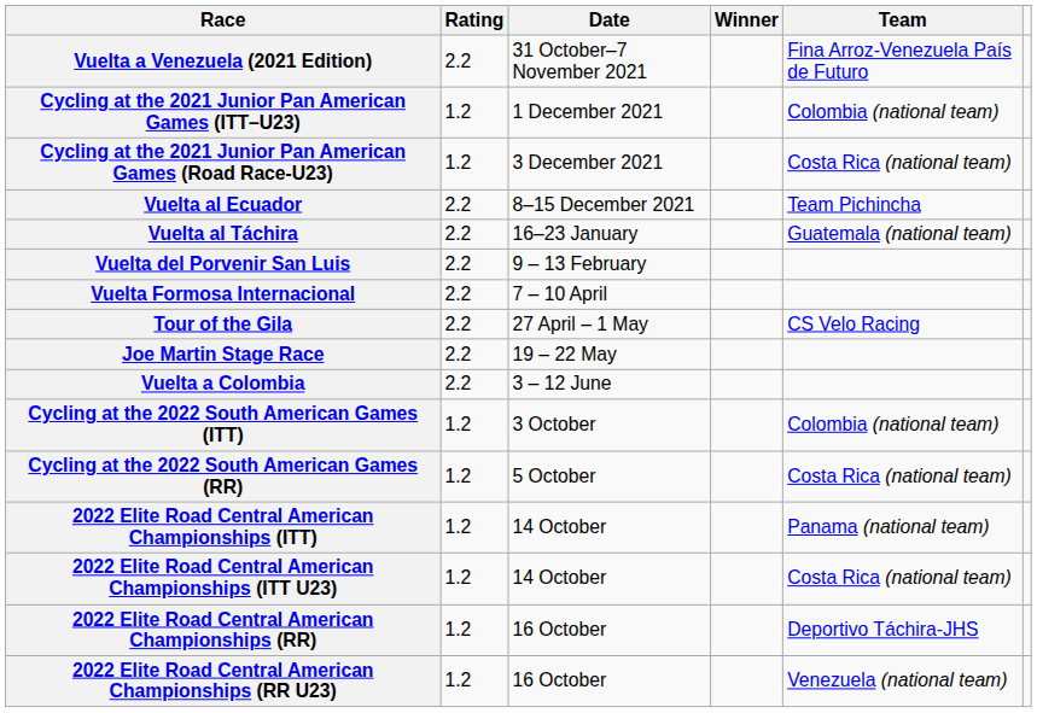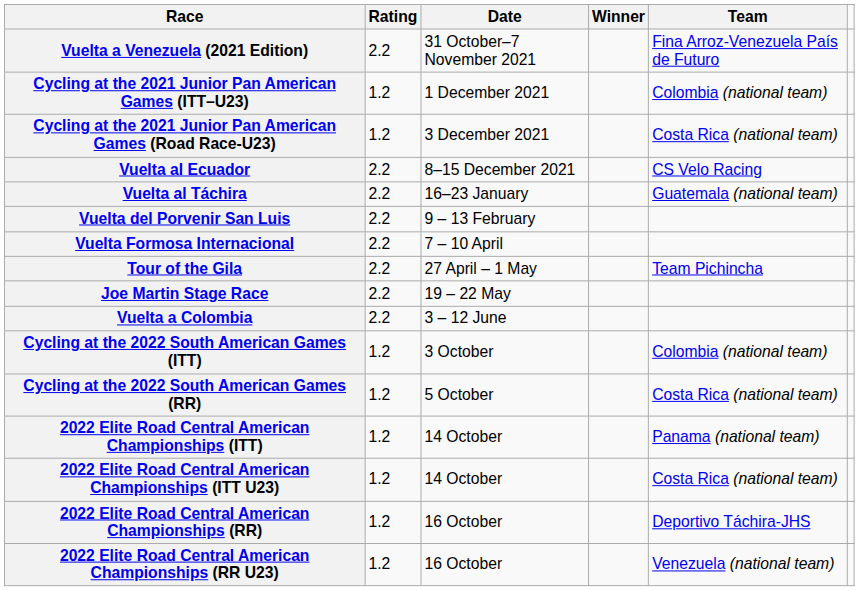 <table class="wikitable plainrowheaders">
 <tr>
 <th scope="col">Race</th>
 <th scope="col">Rating</th>
 <th scope="col">Date</th>
 <th scope="col">Winner</th>
 <th scope="col">Team</th>
 </tr>
 <tr>
 <th scope="row"> <a href='#'>Vuelta a Venezuela</a> (2021 Edition)</th>
 <td>2.2</td>
 <td>31 October–7 November 2021</td>
 <td></td>
 <td><a href='#'>Fina Arroz-Venezuela País de Futuro</a></td>
 <td></td>
 </tr>
 <tr>
 <th scope="row"> <a href='#'>Cycling at the 2021 Junior Pan American Games</a> (ITT–U23)</th>
 <td>1.2</td>
 <td>1 December 2021</td>
 <td></td>
 <td><a href='#'>Colombia</a> <em>(national team)</em></td>
 <td></td>
 </tr>
 <tr>
 <th scope="row"> <a href='#'>Cycling at the 2021 Junior Pan American Games</a> (Road Race-U23)</th>
 <td>1.2</td>
 <td>3 December 2021</td>
 <td></td>
 <td><a href='#'>Costa Rica</a> <em>(national team)</em></td>
 <td></td>
 </tr>
 <tr>
 <th scope="row"> <a href='#'>Vuelta al Ecuador</a></th>
 <td>2.2</td>
 <td>8–15 December 2021</td>
 <td></td>
-<td><a href='#'>Team Pichincha</a></td>
+<td><a href='#'>CS Velo Racing</a></td>
 <td></td>
 </tr>
 <tr>
 <th scope="row"> <a href='#'>Vuelta al Táchira</a></th>
 <td>2.2</td>
 <td>16–23 January</td>
 <td></td>
 <td><a href='#'>Guatemala</a> <em>(national team)</em></td>
 <td></td>
 </tr>
 <tr>
 <th scope="row"> <a href='#'>Vuelta del Porvenir San Luis</a></th>
 <td>2.2</td>
 <td>9 – 13 February</td>
 <td></td>
 <td></td>
 <td></td>
 </tr>
 <tr>
 <th scope="row"> <a href='#'>Vuelta Formosa Internacional</a></th>
 <td>2.2</td>
 <td>7 – 10 April</td>
 <td></td>
 <td></td>
 <td></td>
 </tr>
 <tr>
 <th scope="row"> <a href='#'>Tour of the Gila</a></th>
 <td>2.2</td>
 <td>27 April – 1 May</td>
 <td></td>
-<td><a href='#'>CS Velo Racing</a></td>
+<td><a href='#'>Team Pichincha</a></td>
 <td></td>
 </tr>
 <tr>
 <th scope="row"> <a href='#'>Joe Martin Stage Race</a></th>
 <td>2.2</td>
 <td>19 – 22 May</td>
 <td></td>
 <td></td>
 <td></td>
 </tr>
 <tr>
 <th scope="row"> <a href='#'>Vuelta a Colombia</a></th>
 <td>2.2</td>
 <td>3 – 12 June</td>
 <td></td>
 <td></td>
 <td></td>
 </tr>
 <tr>
 <th scope="row"> <a href='#'>Cycling at the 2022 South American Games</a> (ITT)</th>
 <td>1.2</td>
 <td>3 October</td>
 <td></td>
 <td><a href='#'>Colombia</a> <em>(national team)</em></td>
 <td></td>
 </tr>
 <tr>
 <th scope="row"> <a href='#'>Cycling at the 2022 South American Games</a> (RR)</th>
 <td>1.2</td>
 <td>5 October</td>
 <td></td>
 <td><a href='#'>Costa Rica</a> <em>(national team)</em></td>
 <td></td>
 </tr>
 <tr>
 <th scope="row"> <a href='#'>2022 Elite Road Central American Championships</a> (ITT)</th>
 <td>1.2</td>
 <td>14 October</td>
 <td></td>
 <td><a href='#'>Panama</a> <em>(national team)</em></td>
 <td></td>
 </tr>
 <tr>
 <th scope="row"> <a href='#'>2022 Elite Road Central American Championships</a> (ITT U23)</th>
 <td>1.2</td>
 <td>14 October</td>
 <td></td>
 <td><a href='#'>Costa Rica</a> <em>(national team)</em></td>
 <td></td>
 </tr>
 <tr>
 <th scope="row"> <a href='#'>2022 Elite Road Central American Championships</a> (RR)</th>
 <td>1.2</td>
 <td>16 October</td>
 <td></td>
 <td><a href='#'>Deportivo Táchira-JHS</a></td>
 <td></td>
 </tr>
 <tr>
 <th scope="row"> <a href='#'>2022 Elite Road Central American Championships</a> (RR U23)</th>
 <td>1.2</td>
 <td>16 October</td>
 <td></td>
 <td><a href='#'>Venezuela</a> <em>(national team)</em></td>
 <td></td>
 </tr>
 </table>
